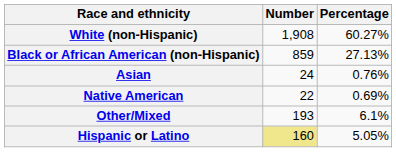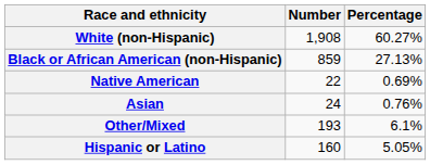 <table class="wikitable" style="text-align:right">
 <tr>
 <th scope="col">Race and ethnicity</th>
 <th scope="col">Number</th>
 <th scope="col">Percentage</th>
 </tr>
 <tr>
 <th scope="row"><a href='#'>White</a> (non-Hispanic)</th>
 <td>1,908</td>
 <td>60.27%</td>
 </tr>
 <tr>
 <th scope="row"><a href='#'>Black or African American</a> (non-Hispanic)</th>
 <td>859</td>
 <td>27.13%</td>
 </tr>
 <tr>
+<th scope="row"><a href='#'>Native American</a></th>
+<td>22</td>
+<td>0.69%</td>
+</tr>
+<tr>
 <th scope="row"><a href='#'>Asian</a></th>
 <td>24</td>
 <td>0.76%</td>
-</tr>
-<tr>
-<th scope="row"><a href='#'>Native American</a></th>
-<td>22</td>
-<td>0.69%</td>
 </tr>
 <tr>
 <th scope="row"><a href='#'>Other/Mixed</a></th>
 <td>193</td>
 <td>6.1%</td>
 </tr>
 <tr>
 <th scope="row"><a href='#'>Hispanic</a> or <a href='#'>Latino</a></th>
-<td style="background: khaki;">160</td>
+<td>160</td>
 <td>5.05%</td>
 </tr>
 </table>
